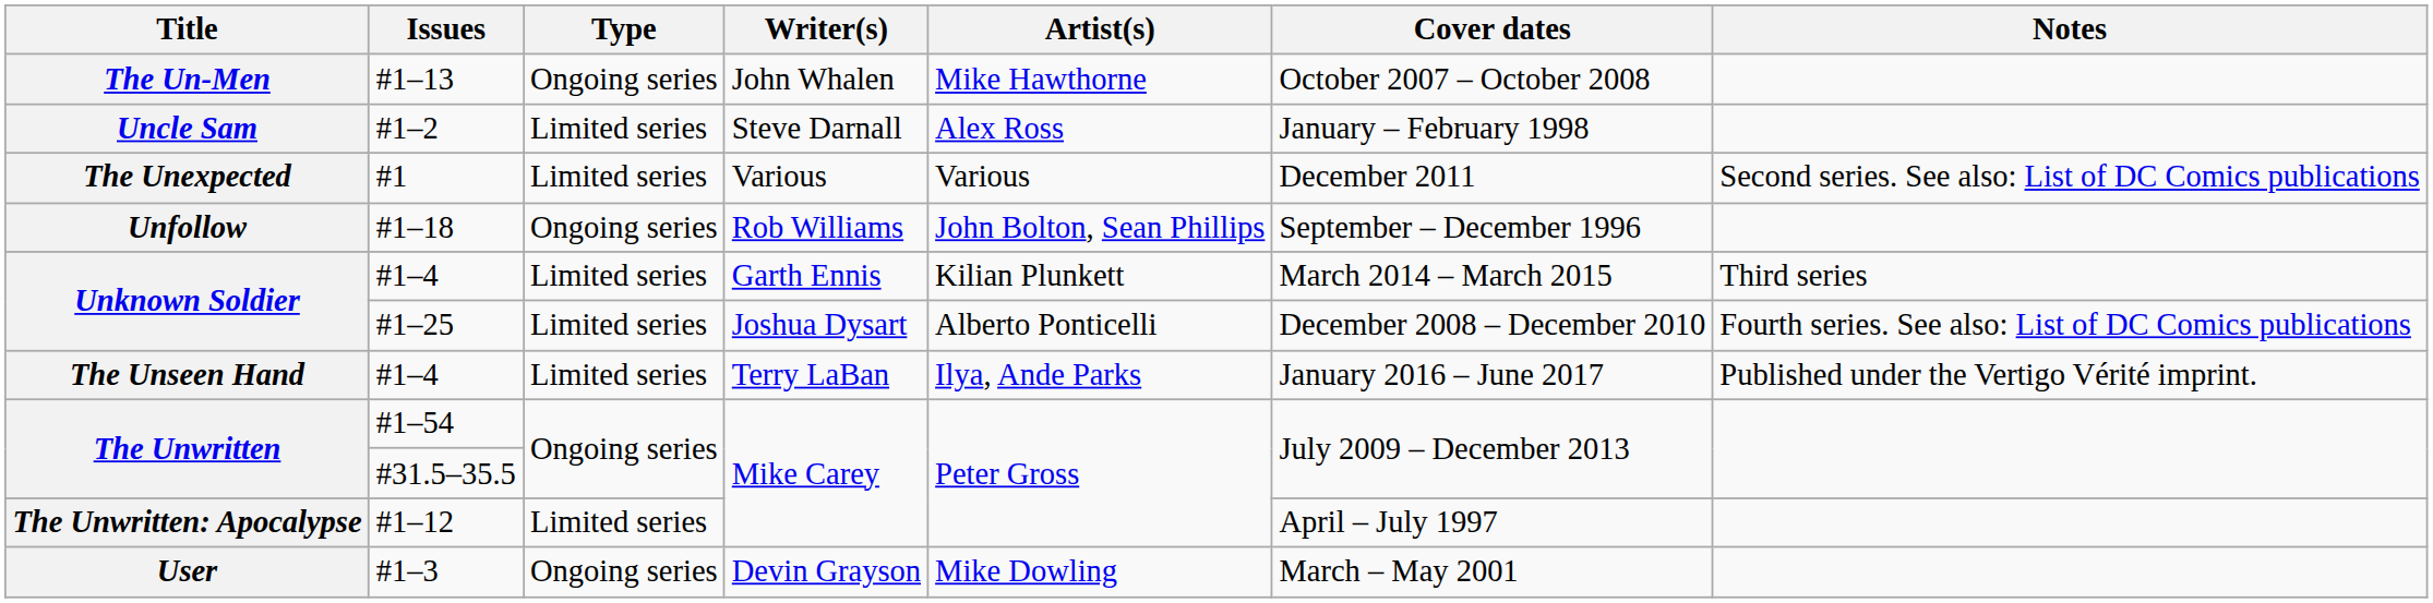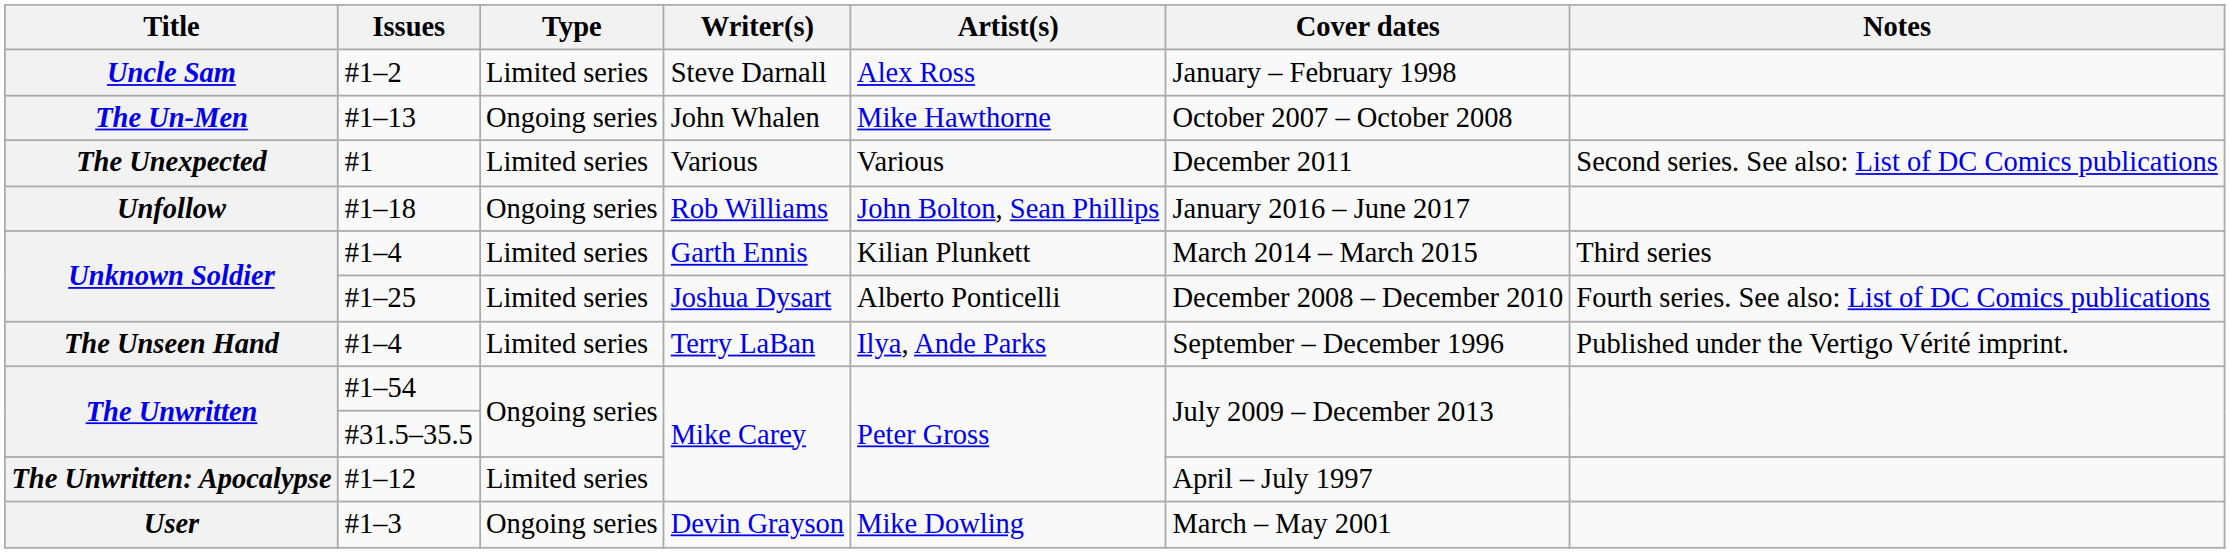 <table class="wikitable">
 <tr>
 <th>Title</th>
 <th>Issues</th>
 <th>Type</th>
 <th>Writer(s)</th>
 <th>Artist(s)</th>
 <th>Cover dates</th>
 <th>Notes</th>
 </tr>
 <tr>
+<th><em><a href='#'>Uncle Sam</a></em></th>
+<td>#1–2</td>
+<td>Limited series</td>
+<td>Steve Darnall</td>
+<td><a href='#'>Alex Ross</a></td>
+<td>January – February 1998</td>
+<td></td>
+</tr>
+<tr>
 <th><em><a href='#'>The Un-Men</a></em></th>
 <td>#1–13</td>
 <td>Ongoing series</td>
 <td>John Whalen</td>
 <td><a href='#'>Mike Hawthorne</a></td>
 <td>October 2007 – October 2008</td>
-<td></td>
-</tr>
-<tr>
-<th><em><a href='#'>Uncle Sam</a></em></th>
-<td>#1–2</td>
-<td>Limited series</td>
-<td>Steve Darnall</td>
-<td><a href='#'>Alex Ross</a></td>
-<td>January – February 1998</td>
 <td></td>
 </tr>
 <tr>
 <th><em>The Unexpected</em></th>
 <td>#1</td>
 <td>Limited series</td>
 <td>Various</td>
 <td>Various</td>
 <td>December 2011</td>
 <td>Second series. See also: <a href='#'>List of DC Comics publications</a></td>
 </tr>
 <tr>
 <th><em>Unfollow</em></th>
 <td>#1–18</td>
 <td>Ongoing series</td>
 <td><a href='#'>Rob Williams</a></td>
 <td><a href='#'>John Bolton</a>, <a href='#'>Sean Phillips</a></td>
-<td>September – December 1996</td>
+<td>January 2016 – June 2017</td>
 <td></td>
 </tr>
 <tr>
 <th rowspan="2"><em><a href='#'>Unknown Soldier</a></em></th>
 <td>#1–4</td>
 <td>Limited series</td>
 <td><a href='#'>Garth Ennis</a></td>
 <td>Kilian Plunkett</td>
 <td>March 2014 – March 2015</td>
 <td>Third series</td>
 </tr>
 <tr>
 <td>#1–25</td>
 <td>Limited series</td>
 <td><a href='#'>Joshua Dysart</a></td>
 <td>Alberto Ponticelli</td>
 <td>December 2008 – December 2010</td>
 <td>Fourth series. See also: <a href='#'>List of DC Comics publications</a></td>
 </tr>
 <tr>
 <th><em>The Unseen Hand</em></th>
 <td>#1–4</td>
 <td>Limited series</td>
 <td><a href='#'>Terry LaBan</a></td>
 <td><a href='#'>Ilya</a>, <a href='#'>Ande Parks</a></td>
-<td>January 2016 – June 2017</td>
+<td>September – December 1996</td>
 <td>Published under the Vertigo Vérité imprint.</td>
 </tr>
 <tr>
 <th rowspan="2"><em><a href='#'>The Unwritten</a></em></th>
 <td>#1–54</td>
 <td rowspan="2">Ongoing series</td>
 <td rowspan="3"><a href='#'>Mike Carey</a></td>
 <td rowspan="3"><a href='#'>Peter Gross</a></td>
 <td rowspan="2">July 2009 – December 2013</td>
 <td rowspan="2"></td>
 </tr>
 <tr>
 <td>#31.5–35.5</td>
 </tr>
 <tr>
 <th><em>The Unwritten: Apocalypse</em></th>
 <td>#1–12</td>
 <td>Limited series</td>
 <td>April – July 1997</td>
 <td></td>
 </tr>
 <tr>
 <th><em>User</em></th>
 <td>#1–3</td>
 <td>Ongoing series</td>
 <td><a href='#'>Devin Grayson</a></td>
 <td><a href='#'>Mike Dowling</a></td>
 <td>March – May 2001</td>
 <td></td>
 </tr>
 </table>
